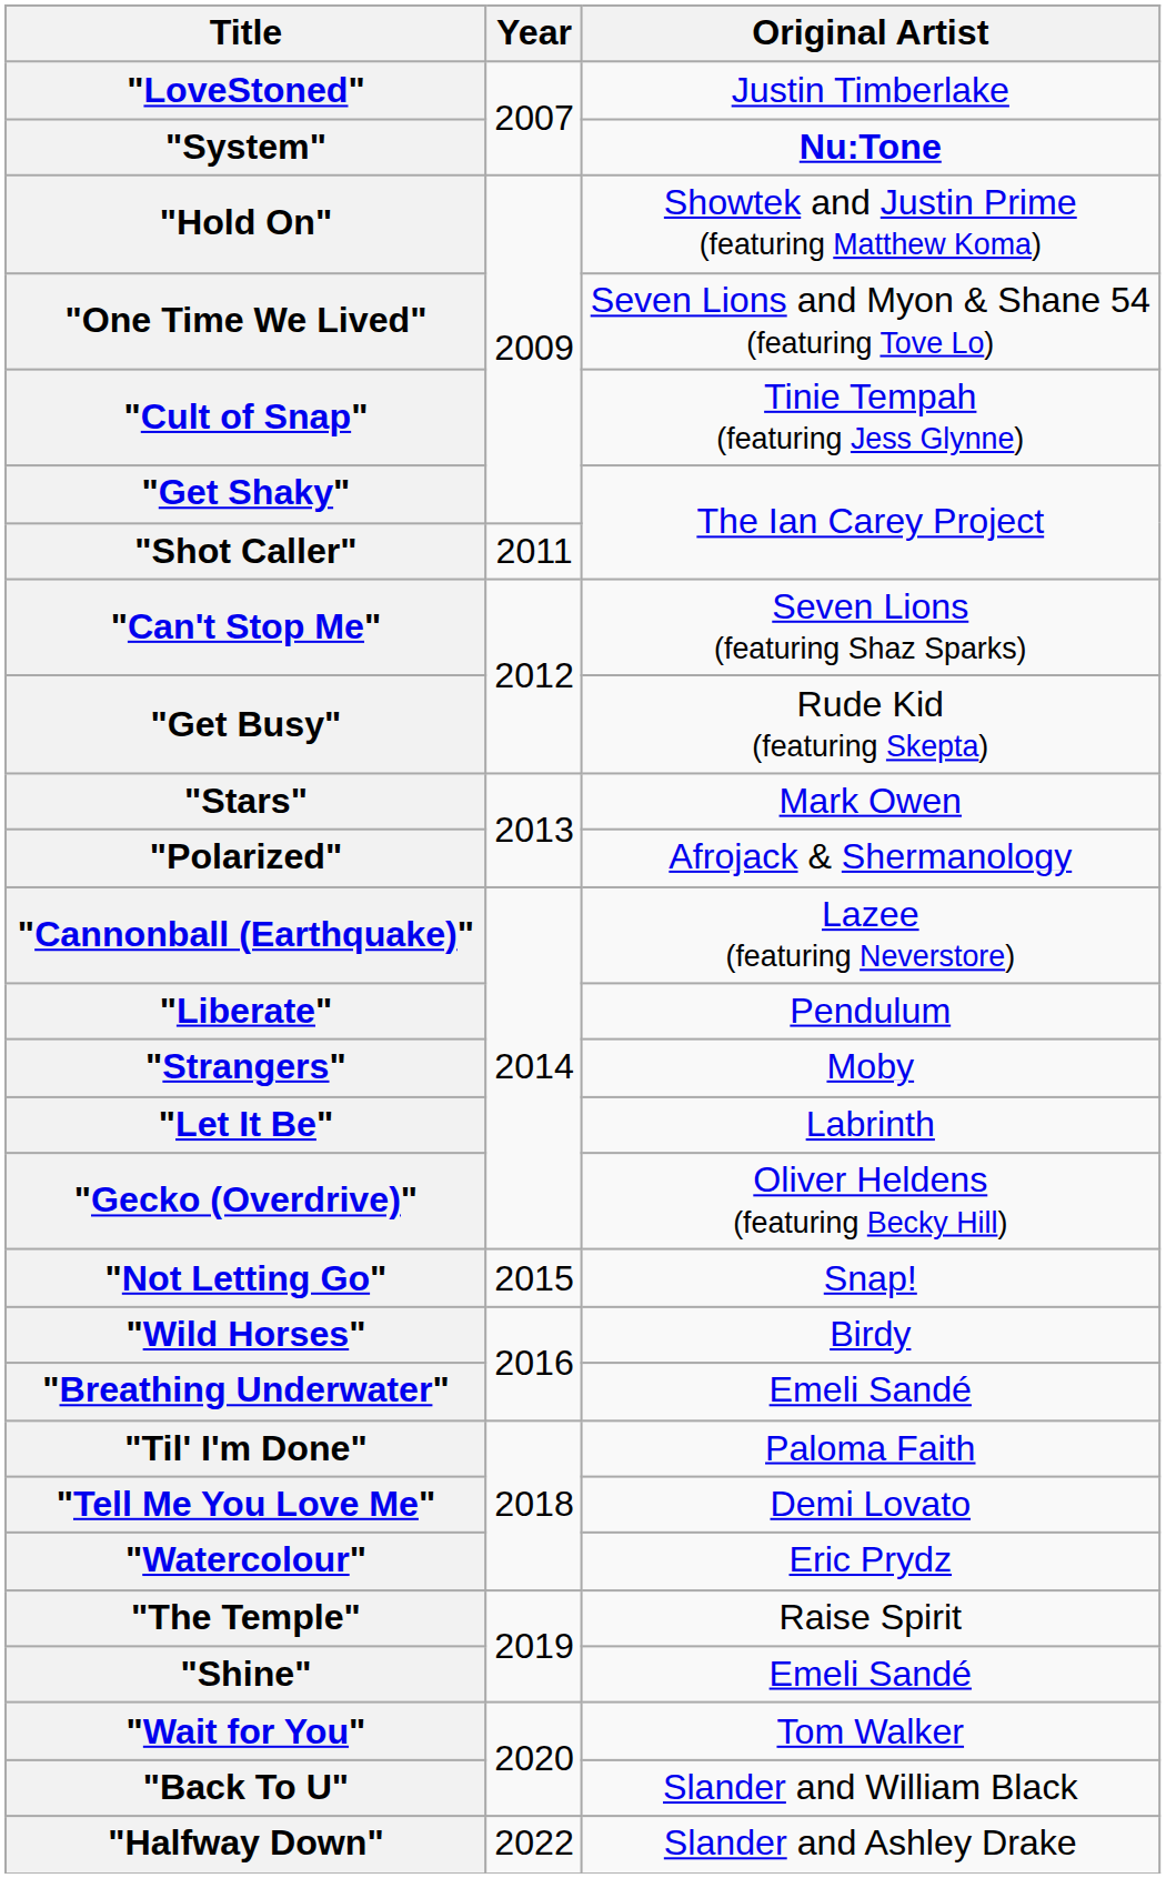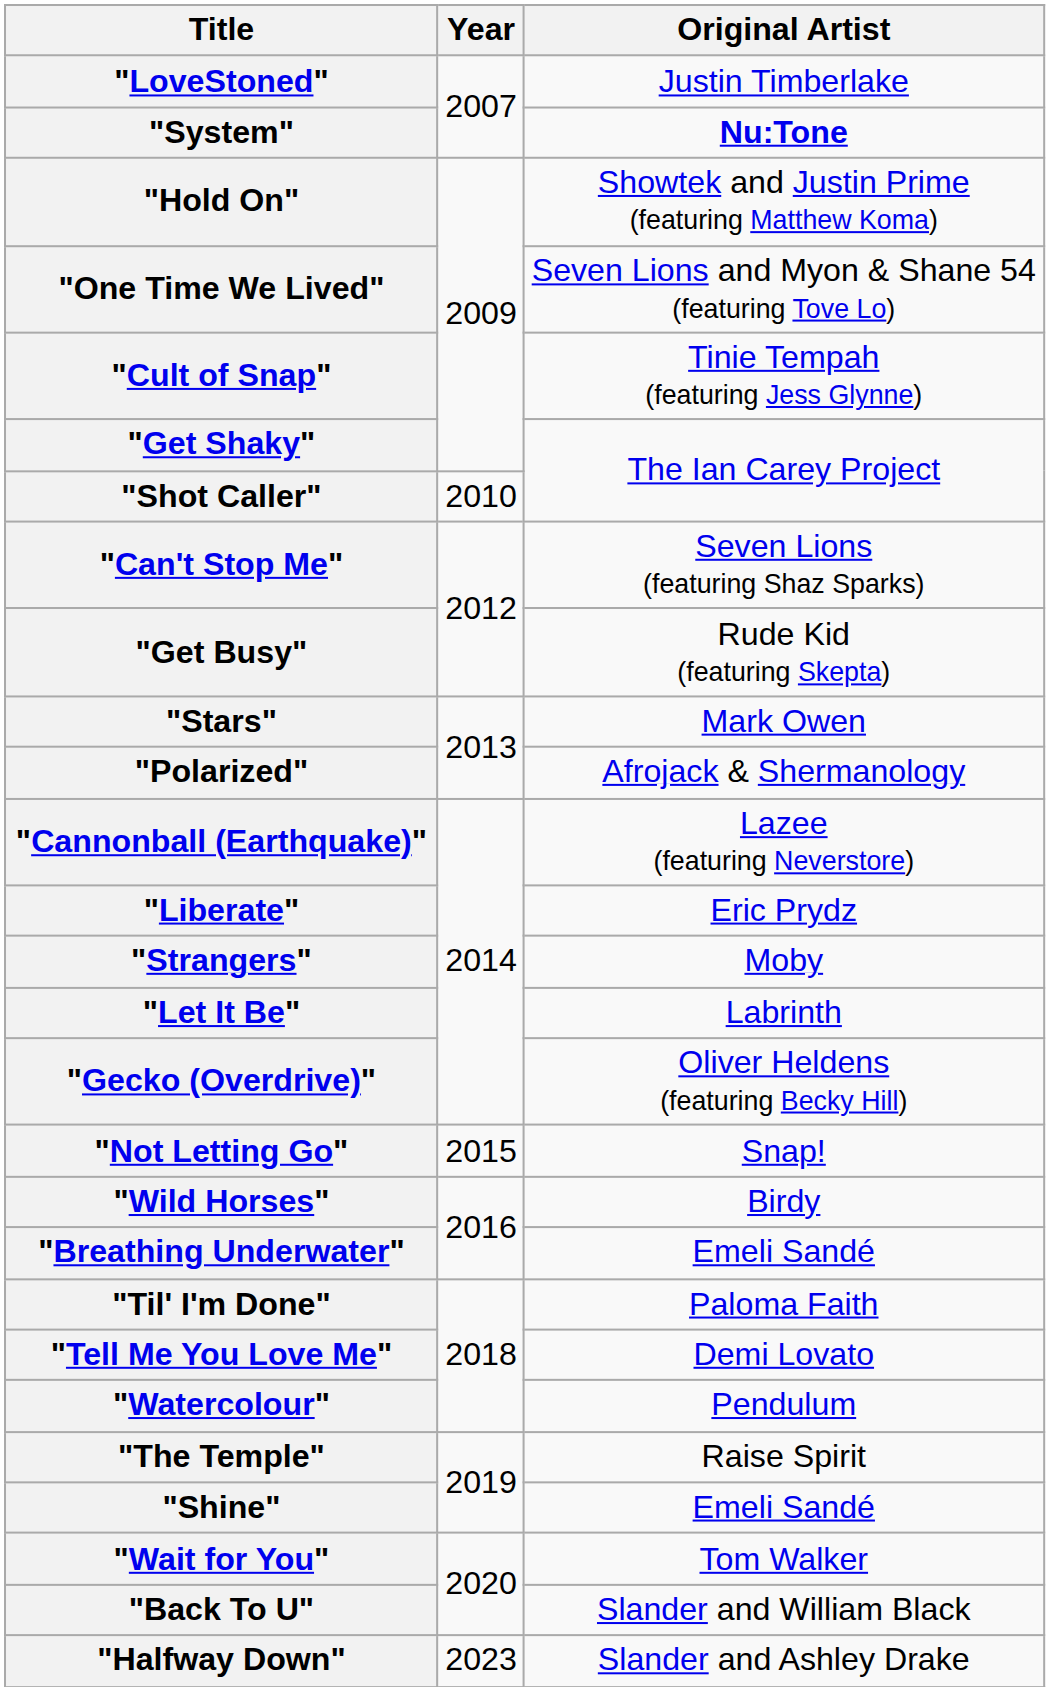 <table class="wikitable plainrowheaders" style="text-align:center;">
 <tr>
 <th scope="col" style="width:13em;">Title</th>
 <th scope="col" style="width:1em;">Year</th>
 <th scope="col">Original Artist</th>
 </tr>
 <tr>
 <th scope="row">"<a href='#'>LoveStoned</a>"</th>
 <td rowspan="2">2007</td>
 <td><a href='#'>Justin Timberlake</a></td>
 </tr>
 <tr>
 <th scope="row">"System"</th>
 <td><strong><a href='#'>Nu:Tone</a></strong></td>
 </tr>
 <tr>
 <th scope="row">"Hold On"</th>
 <td rowspan="4">2009</td>
 <td><a href='#'>Showtek</a> and <a href='#'>Justin Prime</a><br><small>(featuring <a href='#'>Matthew Koma</a>)</small></td>
 </tr>
 <tr>
 <th scope="row">"One Time We Lived"</th>
 <td><a href='#'>Seven Lions</a> and Myon & Shane 54<br><small>(featuring <a href='#'>Tove Lo</a>)</small></td>
 </tr>
 <tr>
 <th scope="row">"<a href='#'>Cult of Snap</a>"</th>
 <td><a href='#'>Tinie Tempah</a><br><small>(featuring <a href='#'>Jess Glynne</a>)</small></td>
 </tr>
 <tr>
 <th scope="row">"<a href='#'>Get Shaky</a>"</th>
 <td rowspan="2"><a href='#'>The Ian Carey Project</a></td>
 </tr>
 <tr>
 <th scope="row">"Shot Caller"</th>
-<td>2011</td>
+<td>2010</td>
 </tr>
 <tr>
 <th scope="row">"<a href='#'>Can't Stop Me</a>"</th>
 <td rowspan="2">2012</td>
 <td><a href='#'>Seven Lions</a><br><small>(featuring Shaz Sparks)</small></td>
 </tr>
 <tr>
 <th scope="row">"Get Busy"</th>
 <td>Rude Kid<br><small>(featuring <a href='#'>Skepta</a>)</small></td>
 </tr>
 <tr>
 <th scope="row">"Stars"</th>
 <td rowspan="2">2013</td>
 <td><a href='#'>Mark Owen</a></td>
 </tr>
 <tr>
 <th scope="row">"Polarized"</th>
 <td><a href='#'>Afrojack</a> & <a href='#'>Shermanology</a></td>
 </tr>
 <tr>
 <th scope="row">"<a href='#'>Cannonball (Earthquake)</a>"</th>
 <td rowspan="5">2014</td>
 <td><a href='#'>Lazee</a><br><small>(featuring <a href='#'>Neverstore</a>)</small></td>
 </tr>
 <tr>
 <th scope="row">"<a href='#'>Liberate</a>"</th>
-<td><a href='#'>Pendulum</a></td>
+<td><a href='#'>Eric Prydz</a></td>
 </tr>
 <tr>
 <th scope="row">"<a href='#'>Strangers</a>"</th>
 <td><a href='#'>Moby</a></td>
 </tr>
 <tr>
 <th scope="row">"<a href='#'>Let It Be</a>"</th>
 <td><a href='#'>Labrinth</a></td>
 </tr>
 <tr>
 <th scope="row">"<a href='#'>Gecko (Overdrive)</a>"</th>
 <td><a href='#'>Oliver Heldens</a><br><small>(featuring <a href='#'>Becky Hill</a>)</small></td>
 </tr>
 <tr>
 <th scope="row">"<a href='#'>Not Letting Go</a>"</th>
 <td>2015</td>
 <td><a href='#'>Snap!</a></td>
 </tr>
 <tr>
 <th scope="row">"<a href='#'>Wild Horses</a>"</th>
 <td rowspan="2">2016</td>
 <td><a href='#'>Birdy</a></td>
 </tr>
 <tr>
 <th scope="row">"<a href='#'>Breathing Underwater</a>"</th>
 <td><a href='#'>Emeli Sandé</a></td>
 </tr>
 <tr>
 <th scope="row">"Til' I'm Done"</th>
 <td rowspan="3">2018</td>
 <td><a href='#'>Paloma Faith</a></td>
 </tr>
 <tr>
 <th scope="row">"<a href='#'>Tell Me You Love Me</a>"</th>
 <td><a href='#'>Demi Lovato</a></td>
 </tr>
 <tr>
 <th scope="row">"<a href='#'>Watercolour</a>"</th>
-<td><a href='#'>Eric Prydz</a></td>
+<td><a href='#'>Pendulum</a></td>
 </tr>
 <tr>
 <th scope="row">"The Temple"</th>
 <td rowspan="2">2019</td>
 <td>Raise Spirit</td>
 </tr>
 <tr>
 <th scope="row">"Shine"</th>
 <td><a href='#'>Emeli Sandé</a></td>
 </tr>
 <tr>
 <th scope="row">"<a href='#'>Wait for You</a>"</th>
 <td rowspan="2">2020</td>
 <td><a href='#'>Tom Walker</a></td>
 </tr>
 <tr>
 <th scope="row">"Back To U"</th>
 <td><a href='#'>Slander</a> and William Black</td>
 </tr>
 <tr>
 <th scope="row">"Halfway Down"</th>
-<td>2022</td>
+<td>2023</td>
 <td><a href='#'>Slander</a> and Ashley Drake</td>
 </tr>
 <tr>
 </tr>
 </table>
